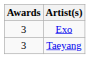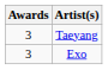 <table class="wikitable" style="width:20%; text-align:center;">
 <tr>
 <th scope="col">Awards</th>
 <th scope="col">Artist(s)</th>
 </tr>
 <tr>
+<td>3</td>
+<td><a href='#'>Taeyang</a></td>
+</tr>
+<tr>
 <td align=center rowspan=>3</td>
 <td><a href='#'>Exo</a></td>
 </tr>
-<tr>
-<td>3</td>
-<td><a href='#'>Taeyang</a></td>
-</tr>
 </table>
